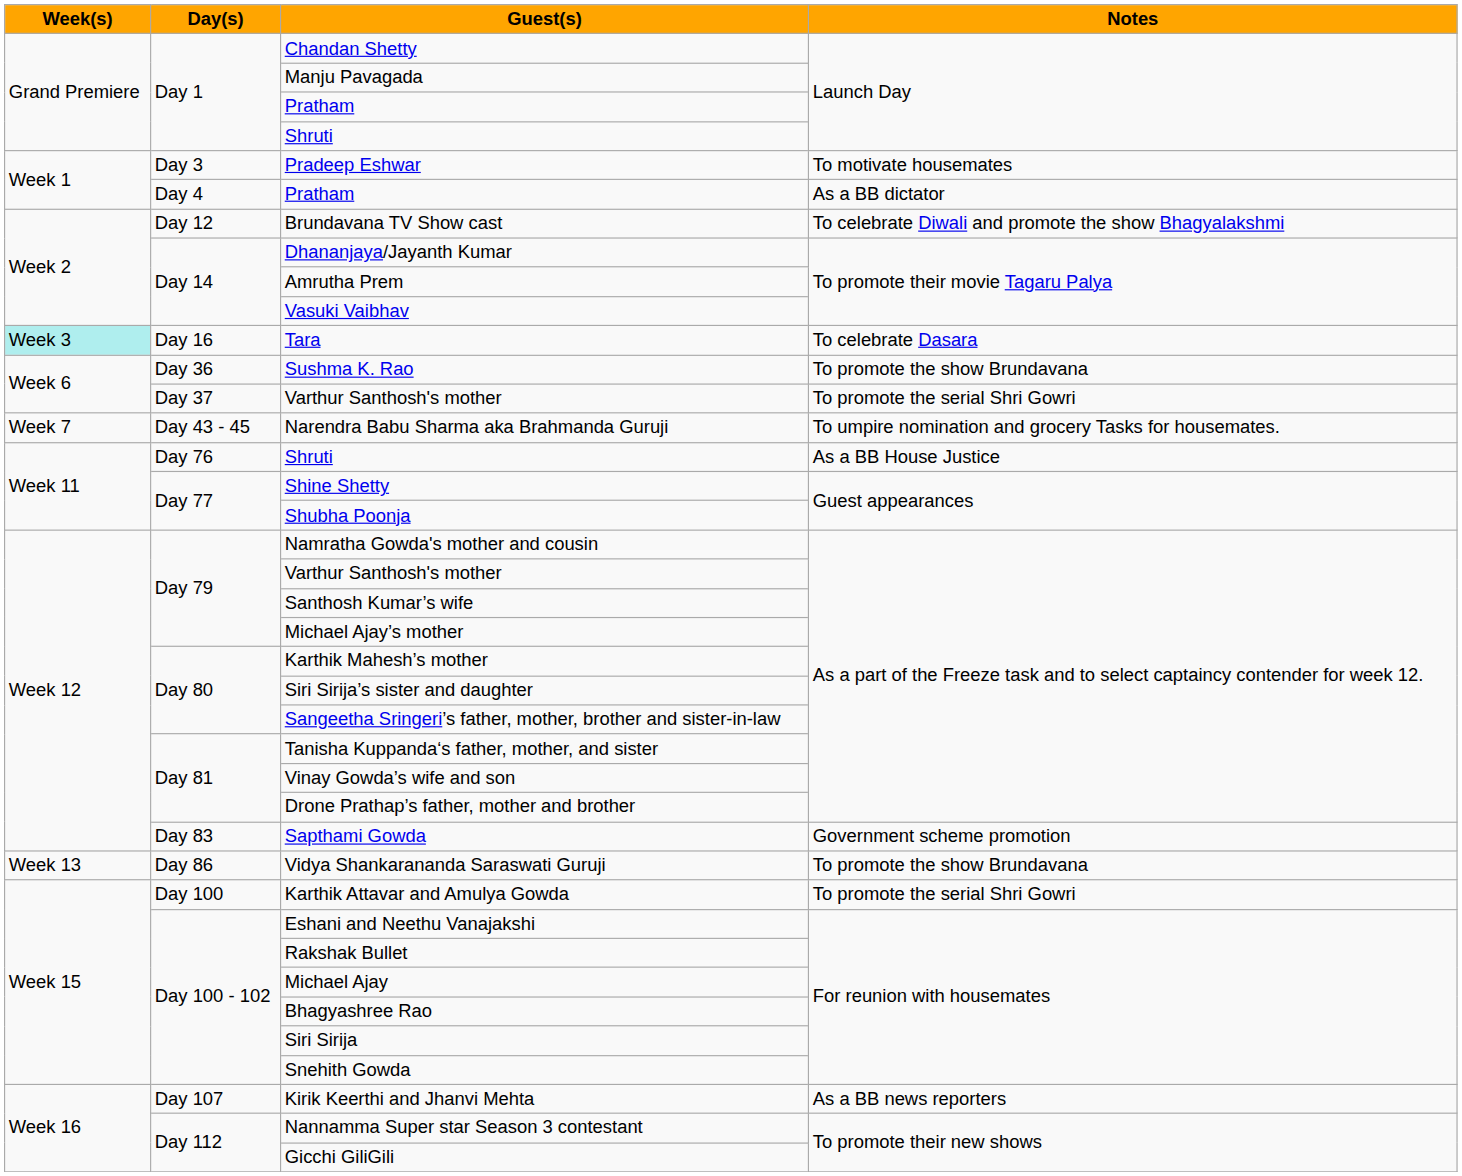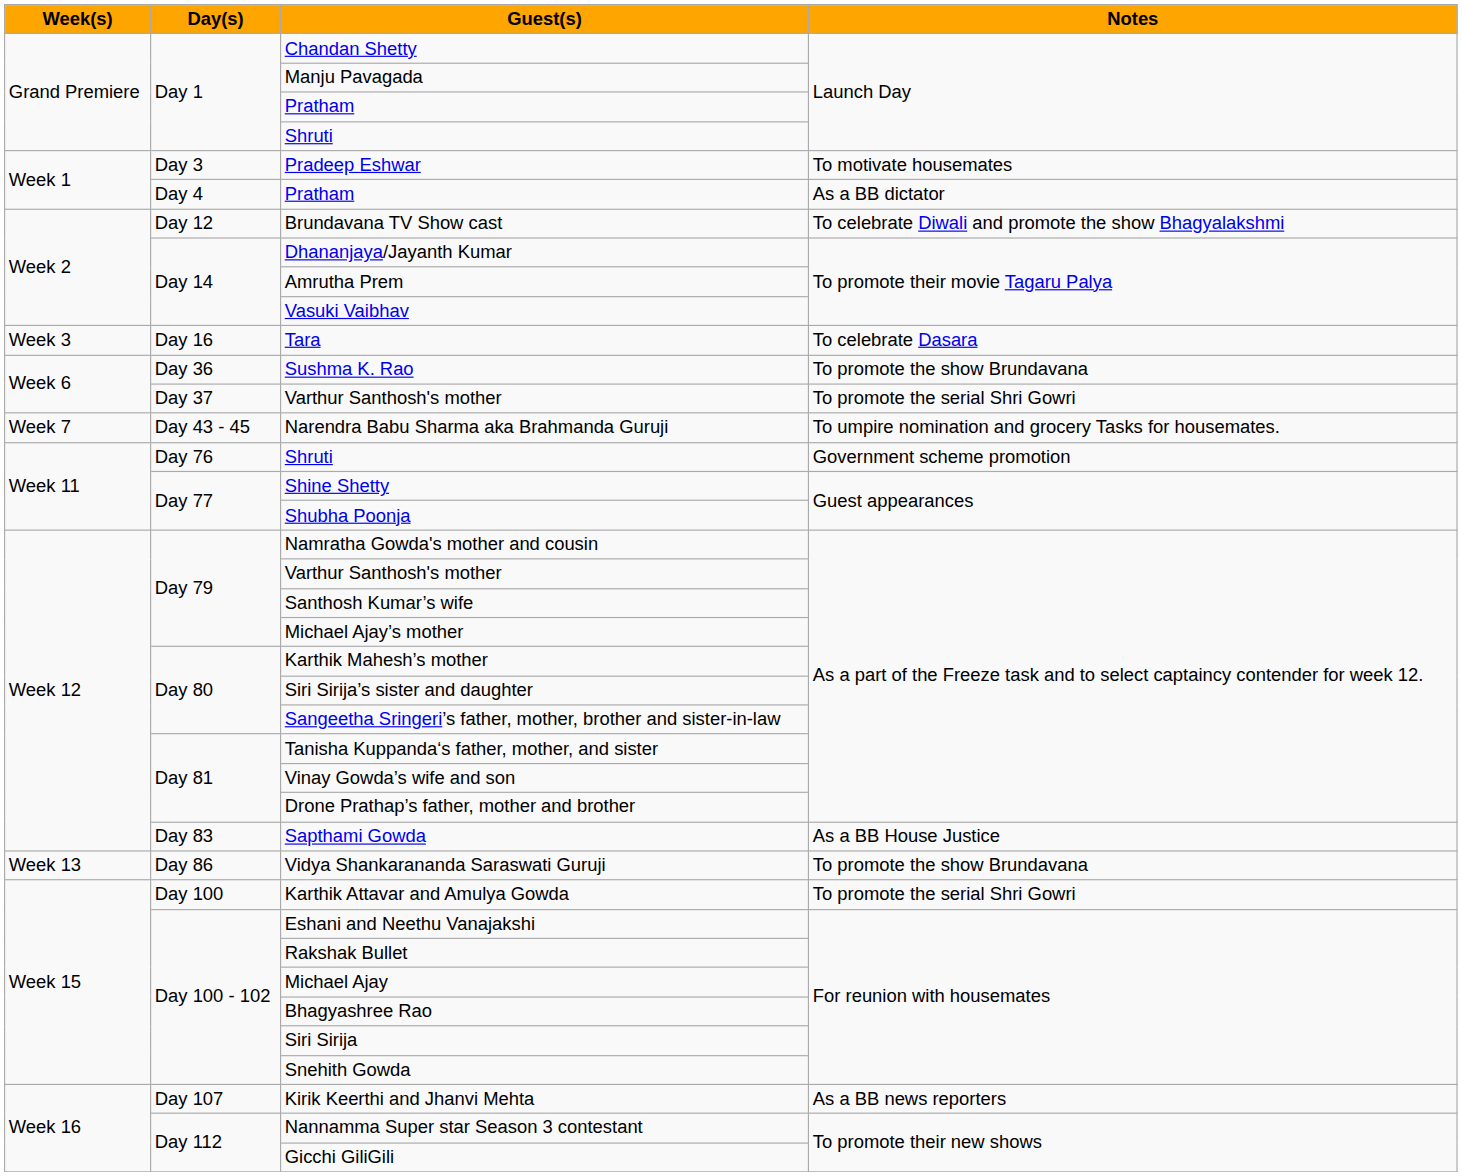 <table class="wikitable" style="width:100%;">
 <tr>
 <th style="background:orange; color:black; ">Week(s)</th>
 <th style="background:orange; color:black; ">Day(s)</th>
 <th style="background:orange; color:black; ">Guest(s)</th>
 <th style="background:orange; color:black; ">Notes</th>
 </tr>
 <tr>
 <td rowspan="4">Grand Premiere</td>
 <td rowspan="4">Day 1</td>
 <td><a href='#'>Chandan Shetty</a></td>
 <td rowspan="4">Launch Day</td>
 </tr>
 <tr>
 <td>Manju Pavagada</td>
 </tr>
 <tr>
 <td><a href='#'>Pratham</a></td>
 </tr>
 <tr>
 <td><a href='#'>Shruti</a></td>
 </tr>
 <tr>
 <td rowspan="2">Week 1</td>
 <td>Day 3</td>
 <td><a href='#'>Pradeep Eshwar</a></td>
 <td>To motivate housemates</td>
 </tr>
 <tr>
 <td>Day 4</td>
 <td><a href='#'>Pratham</a></td>
 <td>As a BB dictator</td>
 </tr>
 <tr>
 <td rowspan="4">Week 2</td>
 <td>Day 12</td>
 <td>Brundavana TV Show cast</td>
 <td>To celebrate <a href='#'>Diwali</a> and promote the show <a href='#'>Bhagyalakshmi</a></td>
 </tr>
 <tr>
 <td rowspan="3">Day 14</td>
 <td><a href='#'>Dhananjaya</a>/Jayanth Kumar</td>
 <td rowspan="3">To promote their movie <a href='#'>Tagaru Palya</a></td>
 </tr>
 <tr>
 <td>Amrutha Prem</td>
 </tr>
 <tr>
 <td><a href='#'>Vasuki Vaibhav</a></td>
 </tr>
 <tr>
-<td style="background: paleturquoise;">Week 3</td>
+<td>Week 3</td>
 <td>Day 16</td>
 <td><a href='#'>Tara</a></td>
 <td>To celebrate <a href='#'>Dasara</a></td>
 </tr>
 <tr>
 <td rowspan="2">Week 6</td>
 <td>Day 36</td>
 <td><a href='#'>Sushma K. Rao</a></td>
 <td>To promote the show Brundavana</td>
 </tr>
 <tr>
 <td>Day 37</td>
 <td>Varthur Santhosh's mother</td>
 <td>To promote the serial Shri Gowri</td>
 </tr>
 <tr>
 <td>Week 7</td>
 <td>Day 43 - 45</td>
 <td>Narendra Babu Sharma aka Brahmanda Guruji</td>
 <td>To umpire nomination and grocery Tasks for housemates.</td>
 </tr>
 <tr>
 <td rowspan="3">Week 11</td>
 <td>Day 76</td>
 <td><a href='#'>Shruti</a></td>
-<td>As a BB House Justice</td>
+<td>Government scheme promotion</td>
 </tr>
 <tr>
 <td rowspan="2">Day 77</td>
 <td><a href='#'>Shine Shetty</a></td>
 <td rowspan="2">Guest appearances</td>
 </tr>
 <tr>
 <td><a href='#'>Shubha Poonja</a></td>
 </tr>
 <tr>
 <td rowspan="11">Week 12</td>
 <td rowspan="4">Day 79</td>
 <td>Namratha Gowda's mother and cousin</td>
 <td rowspan="10">As a part of the Freeze task and to select captaincy contender for week 12.</td>
 </tr>
 <tr>
 <td>Varthur Santhosh's mother</td>
 </tr>
 <tr>
 <td>Santhosh Kumar’s wife</td>
 </tr>
 <tr>
 <td>Michael Ajay’s mother</td>
 </tr>
 <tr>
 <td rowspan="3">Day 80</td>
 <td>Karthik Mahesh’s mother</td>
 </tr>
 <tr>
 <td>Siri Sirija’s sister and daughter</td>
 </tr>
 <tr>
 <td><a href='#'>Sangeetha Sringeri</a>’s father, mother, brother and sister-in-law</td>
 </tr>
 <tr>
 <td rowspan="3">Day 81</td>
 <td>Tanisha Kuppanda‘s father, mother, and sister</td>
 </tr>
 <tr>
 <td>Vinay Gowda’s wife and son</td>
 </tr>
 <tr>
 <td>Drone Prathap’s father, mother and brother</td>
 </tr>
 <tr>
 <td>Day 83</td>
 <td><a href='#'>Sapthami Gowda</a></td>
-<td>Government scheme promotion</td>
+<td>As a BB House Justice</td>
 </tr>
 <tr>
 <td>Week 13</td>
 <td>Day 86</td>
 <td>Vidya Shankarananda Saraswati Guruji</td>
 <td>To promote the show Brundavana</td>
 </tr>
 <tr>
 <td rowspan="7">Week 15</td>
 <td>Day 100</td>
 <td>Karthik Attavar and Amulya Gowda</td>
 <td>To promote the serial Shri Gowri</td>
 </tr>
 <tr>
 <td rowspan="6">Day 100 - 102</td>
 <td>Eshani and Neethu Vanajakshi</td>
 <td rowspan="6">For reunion with housemates</td>
 </tr>
 <tr>
 <td>Rakshak Bullet</td>
 </tr>
 <tr>
 <td>Michael Ajay</td>
 </tr>
 <tr>
 <td>Bhagyashree Rao</td>
 </tr>
 <tr>
 <td>Siri Sirija</td>
 </tr>
 <tr>
 <td>Snehith Gowda</td>
 </tr>
 <tr>
 <td rowspan="3">Week 16</td>
 <td>Day 107</td>
 <td>Kirik Keerthi and Jhanvi Mehta</td>
 <td>As a BB news reporters</td>
 </tr>
 <tr>
 <td rowspan="2">Day 112</td>
 <td>Nannamma Super star Season 3 contestant</td>
 <td rowspan="2">To promote their new shows</td>
 </tr>
 <tr>
 <td>Gicchi GiliGili</td>
 </tr>
 </table>
